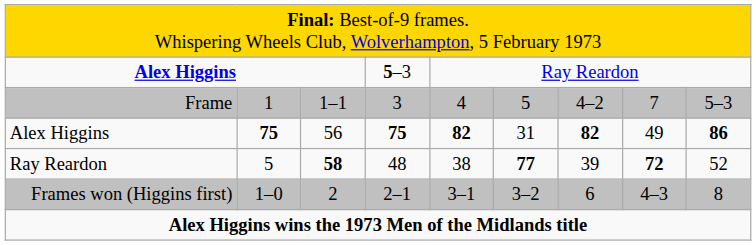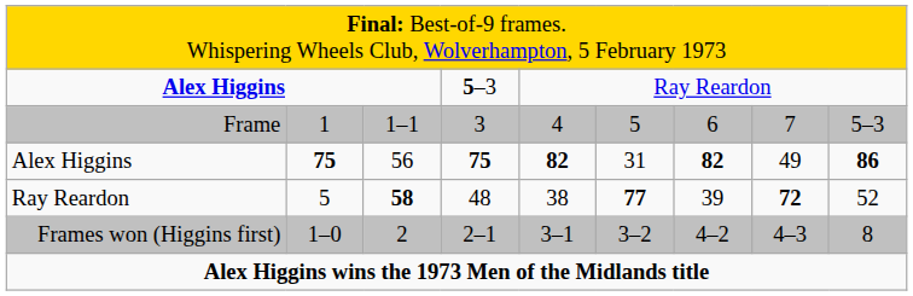 <table class="wikitable"  style="font-size: 95%; margin: 1em auto 1em auto;">
 <tr>
 <td colspan=10 align="center" bgcolor="#ffd700"><strong>Final:</strong> Best-of-9 frames.<br>Whispering Wheels Club, <a href='#'>Wolverhampton</a>, 5 February 1973</td>
 </tr>
 <tr>
 <td colspan=3 align="center"><strong><a href='#'>Alex Higgins</a></strong> <br> </td>
 <td colspan=1 align="center"><strong>5</strong>–3</td>
 <td colspan=5 align="center"><a href='#'>Ray Reardon</a> <br> </td>
 </tr>
 <tr>
 <td style="width: 12em;; background: silver;" align="right">Frame</td>
 <td style="width: 3em; background: silver;" align="center">1</td>
 <td style="background: silver;" align="center">1–1</td>
 <td style="width: 3em; background: silver;" align="center">3</td>
 <td style="width: 3em; background: silver;" align="center">4</td>
 <td style="width: 3em; background: silver;" align="center">5</td>
-<td style="background: silver;" align="center">4–2</td>
+<td style="width: 3em; background: silver;" align="center">6</td>
 <td style="width: 3em; background: silver;" align="center">7</td>
 <td style="background: silver;" align="center">5–3</td>
 </tr>
 <tr>
 <td>Alex Higgins</td>
 <td align="center"><strong>75</strong></td>
 <td align="center">56</td>
 <td align="center"><strong>75</strong></td>
 <td align="center"><strong>82</strong></td>
 <td align="center">31</td>
 <td align="center"><strong>82</strong></td>
 <td align="center">49</td>
 <td align="center"><strong>86</strong></td>
 </tr>
 <tr>
 <td>Ray Reardon</td>
 <td align="center">5</td>
 <td align="center"><strong>58</strong></td>
 <td align="center">48</td>
 <td align="center">38</td>
 <td align="center"><strong>77</strong></td>
 <td align="center">39</td>
 <td align="center"><strong>72</strong></td>
 <td align="center">52</td>
 </tr>
 <tr>
 <td style="background: silver;" align="right">Frames won (Higgins first)</td>
 <td style="background: silver;" align="center">1–0</td>
 <td style="width: 3em; background: silver;" align="center">2</td>
 <td style="background: silver;" align="center">2–1</td>
 <td style="background: silver;" align="center">3–1</td>
 <td style="background: silver;" align="center">3–2</td>
-<td style="width: 3em; background: silver;" align="center">6</td>
+<td style="background: silver;" align="center">4–2</td>
 <td style="background: silver;" align="center">4–3</td>
 <td style="width: 3em; background: silver;" align="center">8</td>
 </tr>
 <tr>
 <td colspan=10 align="center"><strong>Alex Higgins wins the 1973 Men of the Midlands title</strong></td>
 </tr>
 </table>
